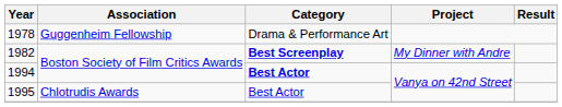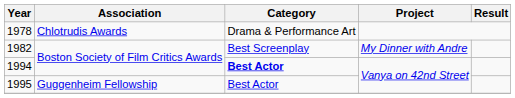 <table class="wikitable">
 <tr>
 <th>Year</th>
 <th>Association</th>
 <th>Category</th>
 <th>Project</th>
 <th>Result</th>
 </tr>
 <tr>
 <td>1978</td>
-<td><a href='#'>Guggenheim Fellowship</a></td>
+<td><a href='#'>Chlotrudis Awards</a></td>
 <td>Drama & Performance Art</td>
 </tr>
 <tr>
 <td>1982</td>
 <td rowspan=2><a href='#'>Boston Society of Film Critics Awards</a></td>
-<td><strong><a href='#'>Best Screenplay</a></strong></td>
+<td><a href='#'>Best Screenplay</a></td>
 <td><em><a href='#'>My Dinner with Andre</a></em></td>
 <td></td>
 </tr>
 <tr>
 <td>1994</td>
 <td><strong><a href='#'>Best Actor</a></strong></td>
 <td rowspan="2"><em><a href='#'>Vanya on 42nd Street</a></em></td>
 <td></td>
 </tr>
 <tr>
 <td>1995</td>
-<td><a href='#'>Chlotrudis Awards</a></td>
+<td><a href='#'>Guggenheim Fellowship</a></td>
 <td><a href='#'>Best Actor</a></td>
 <td></td>
 </tr>
 <tr>
 </tr>
 </table>
